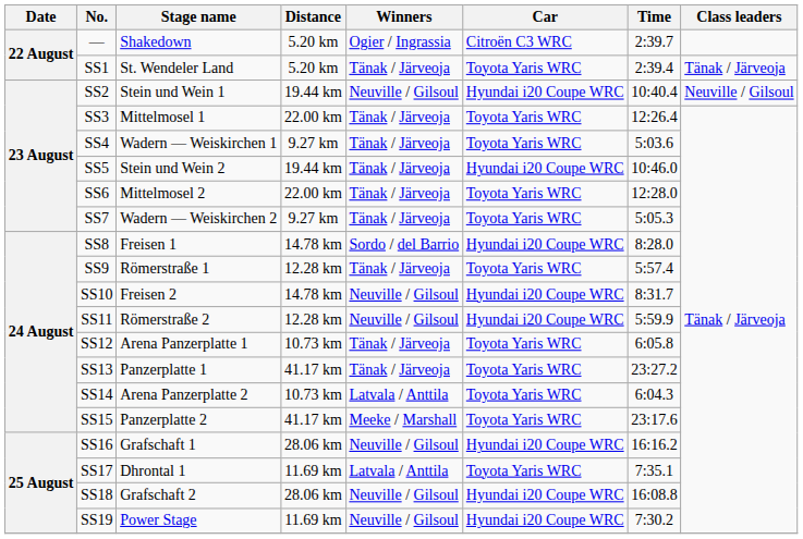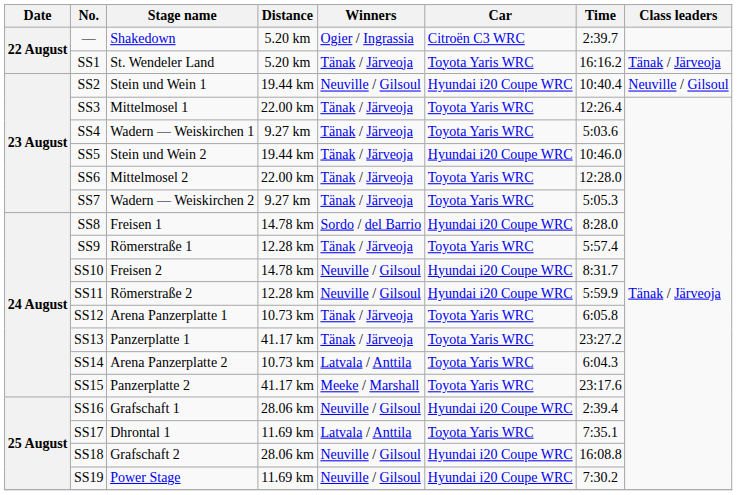 <table class="wikitable" style="font-size: 85%;">
 <tr>
 <th>Date</th>
 <th>No.</th>
 <th>Stage name</th>
 <th>Distance</th>
 <th>Winners</th>
 <th>Car</th>
 <th>Time</th>
 <th>Class leaders</th>
 </tr>
 <tr>
 <th nowrap rowspan="2">22 August</th>
 <td align="center">—</td>
 <td nowrap><a href='#'>Shakedown</a></td>
 <td align="center">5.20 km</td>
 <td><a href='#'>Ogier</a> / <a href='#'>Ingrassia</a></td>
 <td><a href='#'>Citroën C3 WRC</a></td>
 <td align="center">2:39.7</td>
 <td></td>
 </tr>
 <tr>
 <td align="center">SS1</td>
 <td>St. Wendeler Land</td>
 <td align="center">5.20 km</td>
 <td><a href='#'>Tänak</a> / <a href='#'>Järveoja</a></td>
 <td><a href='#'>Toyota Yaris WRC</a></td>
-<td align="center">2:39.4</td>
+<td align="center">16:16.2</td>
 <td><a href='#'>Tänak</a> / <a href='#'>Järveoja</a></td>
 </tr>
 <tr>
 <th rowspan="6">23 August</th>
 <td align="center">SS2</td>
 <td>Stein und Wein 1</td>
 <td align="center">19.44 km</td>
 <td nowrap><a href='#'>Neuville</a> / <a href='#'>Gilsoul</a></td>
 <td nowrap><a href='#'>Hyundai i20 Coupe WRC</a></td>
 <td align="center">10:40.4</td>
 <td nowrap><a href='#'>Neuville</a> / <a href='#'>Gilsoul</a></td>
 </tr>
 <tr>
 <td align="center">SS3</td>
 <td>Mittelmosel 1</td>
 <td align="center">22.00 km</td>
 <td><a href='#'>Tänak</a> / <a href='#'>Järveoja</a></td>
 <td><a href='#'>Toyota Yaris WRC</a></td>
 <td align="center">12:26.4</td>
 <td rowspan="17" nowrap><a href='#'>Tänak</a> / <a href='#'>Järveoja</a></td>
 </tr>
 <tr>
 <td align="center">SS4</td>
 <td>Wadern — Weiskirchen 1</td>
 <td align="center">9.27 km</td>
 <td><a href='#'>Tänak</a> / <a href='#'>Järveoja</a></td>
 <td><a href='#'>Toyota Yaris WRC</a></td>
 <td align="center">5:03.6</td>
 </tr>
 <tr>
 <td align="center">SS5</td>
 <td>Stein und Wein 2</td>
 <td align="center">19.44 km</td>
 <td><a href='#'>Tänak</a> / <a href='#'>Järveoja</a></td>
 <td><a href='#'>Hyundai i20 Coupe WRC</a></td>
 <td align="center">10:46.0</td>
 </tr>
 <tr>
 <td align="center">SS6</td>
 <td>Mittelmosel 2</td>
 <td align="center">22.00 km</td>
 <td><a href='#'>Tänak</a> / <a href='#'>Järveoja</a></td>
 <td><a href='#'>Toyota Yaris WRC</a></td>
 <td align="center">12:28.0</td>
 </tr>
 <tr>
 <td align="center">SS7</td>
 <td>Wadern — Weiskirchen 2</td>
 <td align="center">9.27 km</td>
 <td><a href='#'>Tänak</a> / <a href='#'>Järveoja</a></td>
 <td><a href='#'>Toyota Yaris WRC</a></td>
 <td align="center">5:05.3</td>
 </tr>
 <tr>
 <th rowspan="8">24 August</th>
 <td align="center">SS8</td>
 <td>Freisen 1</td>
 <td align="center">14.78 km</td>
 <td nowrap><a href='#'>Sordo</a> / <a href='#'>del Barrio</a></td>
 <td><a href='#'>Hyundai i20 Coupe WRC</a></td>
 <td align="center">8:28.0</td>
 </tr>
 <tr>
 <td align="center">SS9</td>
 <td>Römerstraße 1</td>
 <td align="center">12.28 km</td>
 <td><a href='#'>Tänak</a> / <a href='#'>Järveoja</a></td>
 <td><a href='#'>Toyota Yaris WRC</a></td>
 <td align="center">5:57.4</td>
 </tr>
 <tr>
 <td align="center">SS10</td>
 <td>Freisen 2</td>
 <td align="center">14.78 km</td>
 <td><a href='#'>Neuville</a> / <a href='#'>Gilsoul</a></td>
 <td><a href='#'>Hyundai i20 Coupe WRC</a></td>
 <td align="center">8:31.7</td>
 </tr>
 <tr>
 <td align="center">SS11</td>
 <td>Römerstraße 2</td>
 <td align="center">12.28 km</td>
 <td><a href='#'>Neuville</a> / <a href='#'>Gilsoul</a></td>
 <td><a href='#'>Hyundai i20 Coupe WRC</a></td>
 <td align="center">5:59.9</td>
 </tr>
 <tr>
 <td align="center">SS12</td>
 <td>Arena Panzerplatte 1</td>
 <td align="center">10.73 km</td>
 <td><a href='#'>Tänak</a> / <a href='#'>Järveoja</a></td>
 <td><a href='#'>Toyota Yaris WRC</a></td>
 <td align="center">6:05.8</td>
 </tr>
 <tr>
 <td align="center">SS13</td>
 <td>Panzerplatte 1</td>
 <td align="center">41.17 km</td>
 <td><a href='#'>Tänak</a> / <a href='#'>Järveoja</a></td>
 <td><a href='#'>Toyota Yaris WRC</a></td>
 <td align="center">23:27.2</td>
 </tr>
 <tr>
 <td align="center">SS14</td>
 <td>Arena Panzerplatte 2</td>
 <td align="center">10.73 km</td>
 <td><a href='#'>Latvala</a> / <a href='#'>Anttila</a></td>
 <td><a href='#'>Toyota Yaris WRC</a></td>
 <td align="center">6:04.3</td>
 </tr>
 <tr>
 <td align="center">SS15</td>
 <td>Panzerplatte 2</td>
 <td align="center">41.17 km</td>
 <td><a href='#'>Meeke</a> / <a href='#'>Marshall</a></td>
 <td><a href='#'>Toyota Yaris WRC</a></td>
 <td align="center">23:17.6</td>
 </tr>
 <tr>
 <th rowspan="4">25 August</th>
 <td align="center">SS16</td>
 <td>Grafschaft 1</td>
 <td align="center">28.06 km</td>
 <td><a href='#'>Neuville</a> / <a href='#'>Gilsoul</a></td>
 <td><a href='#'>Hyundai i20 Coupe WRC</a></td>
-<td align="center">16:16.2</td>
+<td align="center">2:39.4</td>
 </tr>
 <tr>
 <td align="center">SS17</td>
 <td>Dhrontal 1</td>
 <td align="center">11.69 km</td>
 <td><a href='#'>Latvala</a> / <a href='#'>Anttila</a></td>
 <td><a href='#'>Toyota Yaris WRC</a></td>
 <td align="center">7:35.1</td>
 </tr>
 <tr>
 <td align="center">SS18</td>
 <td>Grafschaft 2</td>
 <td align="center">28.06 km</td>
 <td><a href='#'>Neuville</a> / <a href='#'>Gilsoul</a></td>
 <td><a href='#'>Hyundai i20 Coupe WRC</a></td>
 <td align="center">16:08.8</td>
 </tr>
 <tr>
 <td align="center">SS19</td>
 <td nowrap><a href='#'>Power Stage</a></td>
 <td align="center">11.69 km</td>
 <td><a href='#'>Neuville</a> / <a href='#'>Gilsoul</a></td>
 <td><a href='#'>Hyundai i20 Coupe WRC</a></td>
 <td align="center">7:30.2</td>
 </tr>
 <tr>
 </tr>
 </table>
